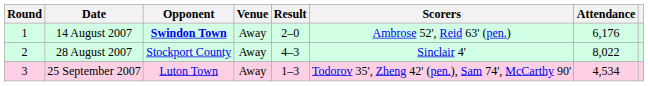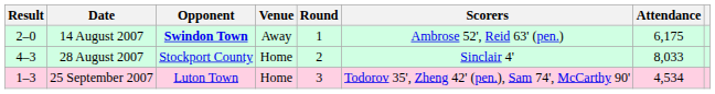 <table class="wikitable sortable" style="text-align:center">
 <tr>
-<th>Round</th>
+<th>Result</th>
 <th>Date</th>
 <th>Opponent</th>
 <th>Venue</th>
-<th>Result</th>
+<th>Round</th>
 <th class="unsortable">Scorers</th>
 <th>Attendance</th>
 <th class="unsortable"></th>
 </tr>
 <tr style="background-color: #d0ffe3;">
-<td>1</td>
+<td>2–0</td>
 <td>14 August 2007</td>
 <td><strong><a href='#'>Swindon Town</a></strong></td>
 <td>Away</td>
-<td>2–0</td>
+<td>1</td>
 <td><a href='#'>Ambrose</a> 52', <a href='#'>Reid</a> 63' (<a href='#'>pen.</a>)</td>
-<td>6,176</td>
+<td>6,175</td>
 <td></td>
 </tr>
 <tr style="background-color: #d0ffe3;">
-<td>2</td>
+<td>4–3</td>
 <td>28 August 2007</td>
 <td><a href='#'>Stockport County</a></td>
-<td>Away</td>
-<td>4–3</td>
+<td>Home</td>
+<td>2</td>
 <td><a href='#'>Sinclair</a> 4'</td>
-<td>8,022</td>
+<td>8,033</td>
 <td></td>
 </tr>
 <tr style="background-color: #ffd0e3;">
-<td>3</td>
+<td>1–3 </td>
 <td>25 September 2007</td>
 <td><a href='#'>Luton Town</a></td>
-<td>Away</td>
-<td>1–3 </td>
+<td>Home</td>
+<td>3</td>
 <td><a href='#'>Todorov</a> 35', <a href='#'>Zheng</a> 42' (<a href='#'>pen.</a>), <a href='#'>Sam</a> 74', <a href='#'>McCarthy</a> 90'</td>
 <td>4,534</td>
 <td></td>
 </tr>
 </table>
